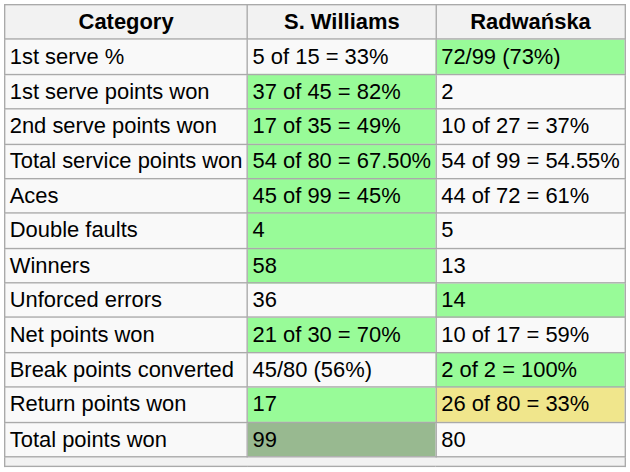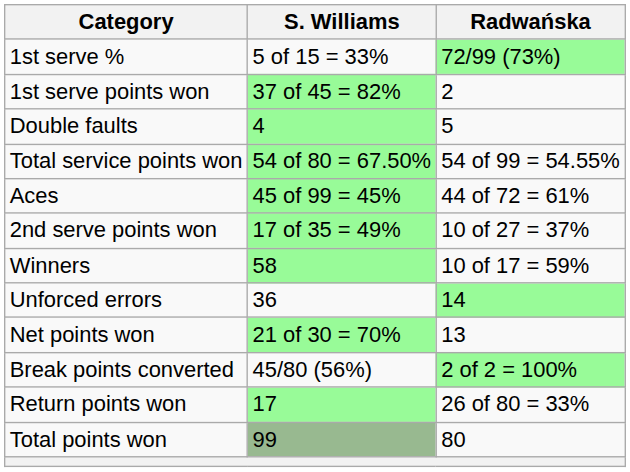 <table class="wikitable">
 <tr>
 <th>Category</th>
 <th> S. Williams</th>
 <th> Radwańska</th>
 </tr>
 <tr>
 <td>1st serve %</td>
 <td>5 of 15 = 33%</td>
 <td bgcolor=98FB98>72/99 (73%)</td>
 </tr>
 <tr>
 <td>1st serve points won</td>
 <td bgcolor=98FB98>37 of 45 = 82%</td>
 <td>2</td>
 </tr>
 <tr>
-<td>2nd serve points won</td>
-<td bgcolor=98FB98>17 of 35 = 49%</td>
-<td>10 of 27 = 37%</td>
+<td>Double faults</td>
+<td bgcolor=98FB98>4</td>
+<td>5</td>
 </tr>
 <tr>
 <td>Total service points won</td>
 <td bgcolor=98FB98>54 of 80 = 67.50%</td>
 <td>54 of 99 = 54.55%</td>
 </tr>
 <tr>
 <td>Aces</td>
 <td bgcolor=98FB98>45 of 99 = 45%</td>
 <td>44 of 72 = 61%</td>
 </tr>
 <tr>
-<td>Double faults</td>
-<td bgcolor=98FB98>4</td>
-<td>5</td>
+<td>2nd serve points won</td>
+<td bgcolor=98FB98>17 of 35 = 49%</td>
+<td>10 of 27 = 37%</td>
 </tr>
 <tr>
 <td>Winners</td>
 <td bgcolor=98FB98>58</td>
-<td>13</td>
+<td>10 of 17 = 59%</td>
 </tr>
 <tr>
 <td>Unforced errors</td>
 <td>36</td>
 <td bgcolor=98FB98>14</td>
 </tr>
 <tr>
 <td>Net points won</td>
 <td bgcolor=98FB98>21 of 30 = 70%</td>
-<td>10 of 17 = 59%</td>
+<td>13</td>
 </tr>
 <tr>
 <td>Break points converted</td>
 <td>45/80 (56%)</td>
 <td bgcolor=98FB98>2 of 2 = 100%</td>
 </tr>
 <tr>
 <td>Return points won</td>
 <td bgcolor=98FB98>17</td>
-<td style="background: khaki;">26 of 80 = 33%</td>
+<td>26 of 80 = 33%</td>
 </tr>
 <tr>
 <td>Total points won</td>
 <td bgcolor=98FB989>99</td>
 <td>80</td>
 </tr>
 <tr>
 <th colspan=3></th>
 </tr>
 </table>
